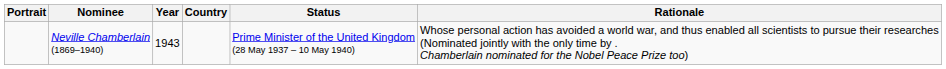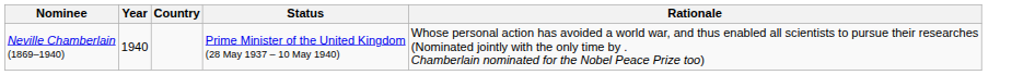 <table class="wikitable sortable sticky-header defaultleft col1center col2center static-row-numbers static-row-header-hash static-row-header-center">
 <tr>
-<th>Portrait</th>
 <th>Nominee</th>
 <th>Year</th>
 <th>Country</th>
 <th>Status</th>
 <th>Rationale</th>
 </tr>
 <tr>
-<td></td>
 <td><em><a href='#'>Neville Chamberlain</a></em><br><small>(1869–1940)</small></td>
-<td>1943</td>
+<td>1940</td>
 <td></td>
 <td><a href='#'>Prime Minister of the United Kingdom</a><br><small>(28 May 1937 – 10 May 1940)</small></td>
 <td>Whose personal action has avoided a world war, and thus enabled all scientists to pursue their researches<br>(Nominated jointly with  the only time by .<br><em>Chamberlain nominated for the Nobel Peace Prize too</em>)</td>
 </tr>
 </table>
